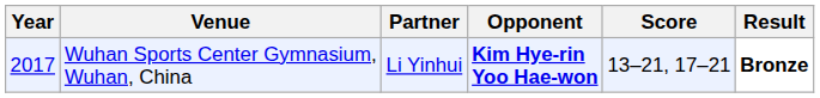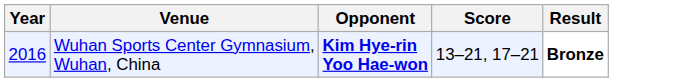 <table class="sortable wikitable" style="font-size: 90%;">
 <tr>
 <th>Year</th>
 <th>Venue</th>
-<th>Partner</th>
 <th>Opponent</th>
 <th>Score</th>
 <th>Result</th>
 </tr>
 <tr style="background:#ECF2FF">
-<td align="center"><a href='#'>2017</a></td>
+<td align="center"><a href='#'>2016</a></td>
 <td align="left"><a href='#'>Wuhan Sports Center Gymnasium</a>,<br><a href='#'>Wuhan</a>, China</td>
-<td align="left"> <a href='#'>Li Yinhui</a></td>
 <td align="left"><strong> <a href='#'>Kim Hye-rin</a> <br>  <a href='#'>Yoo Hae-won</a></strong></td>
 <td align="left">13–21, 17–21</td>
 <td style="text-align:left; background:white"> <strong>Bronze</strong></td>
 </tr>
 </table>
